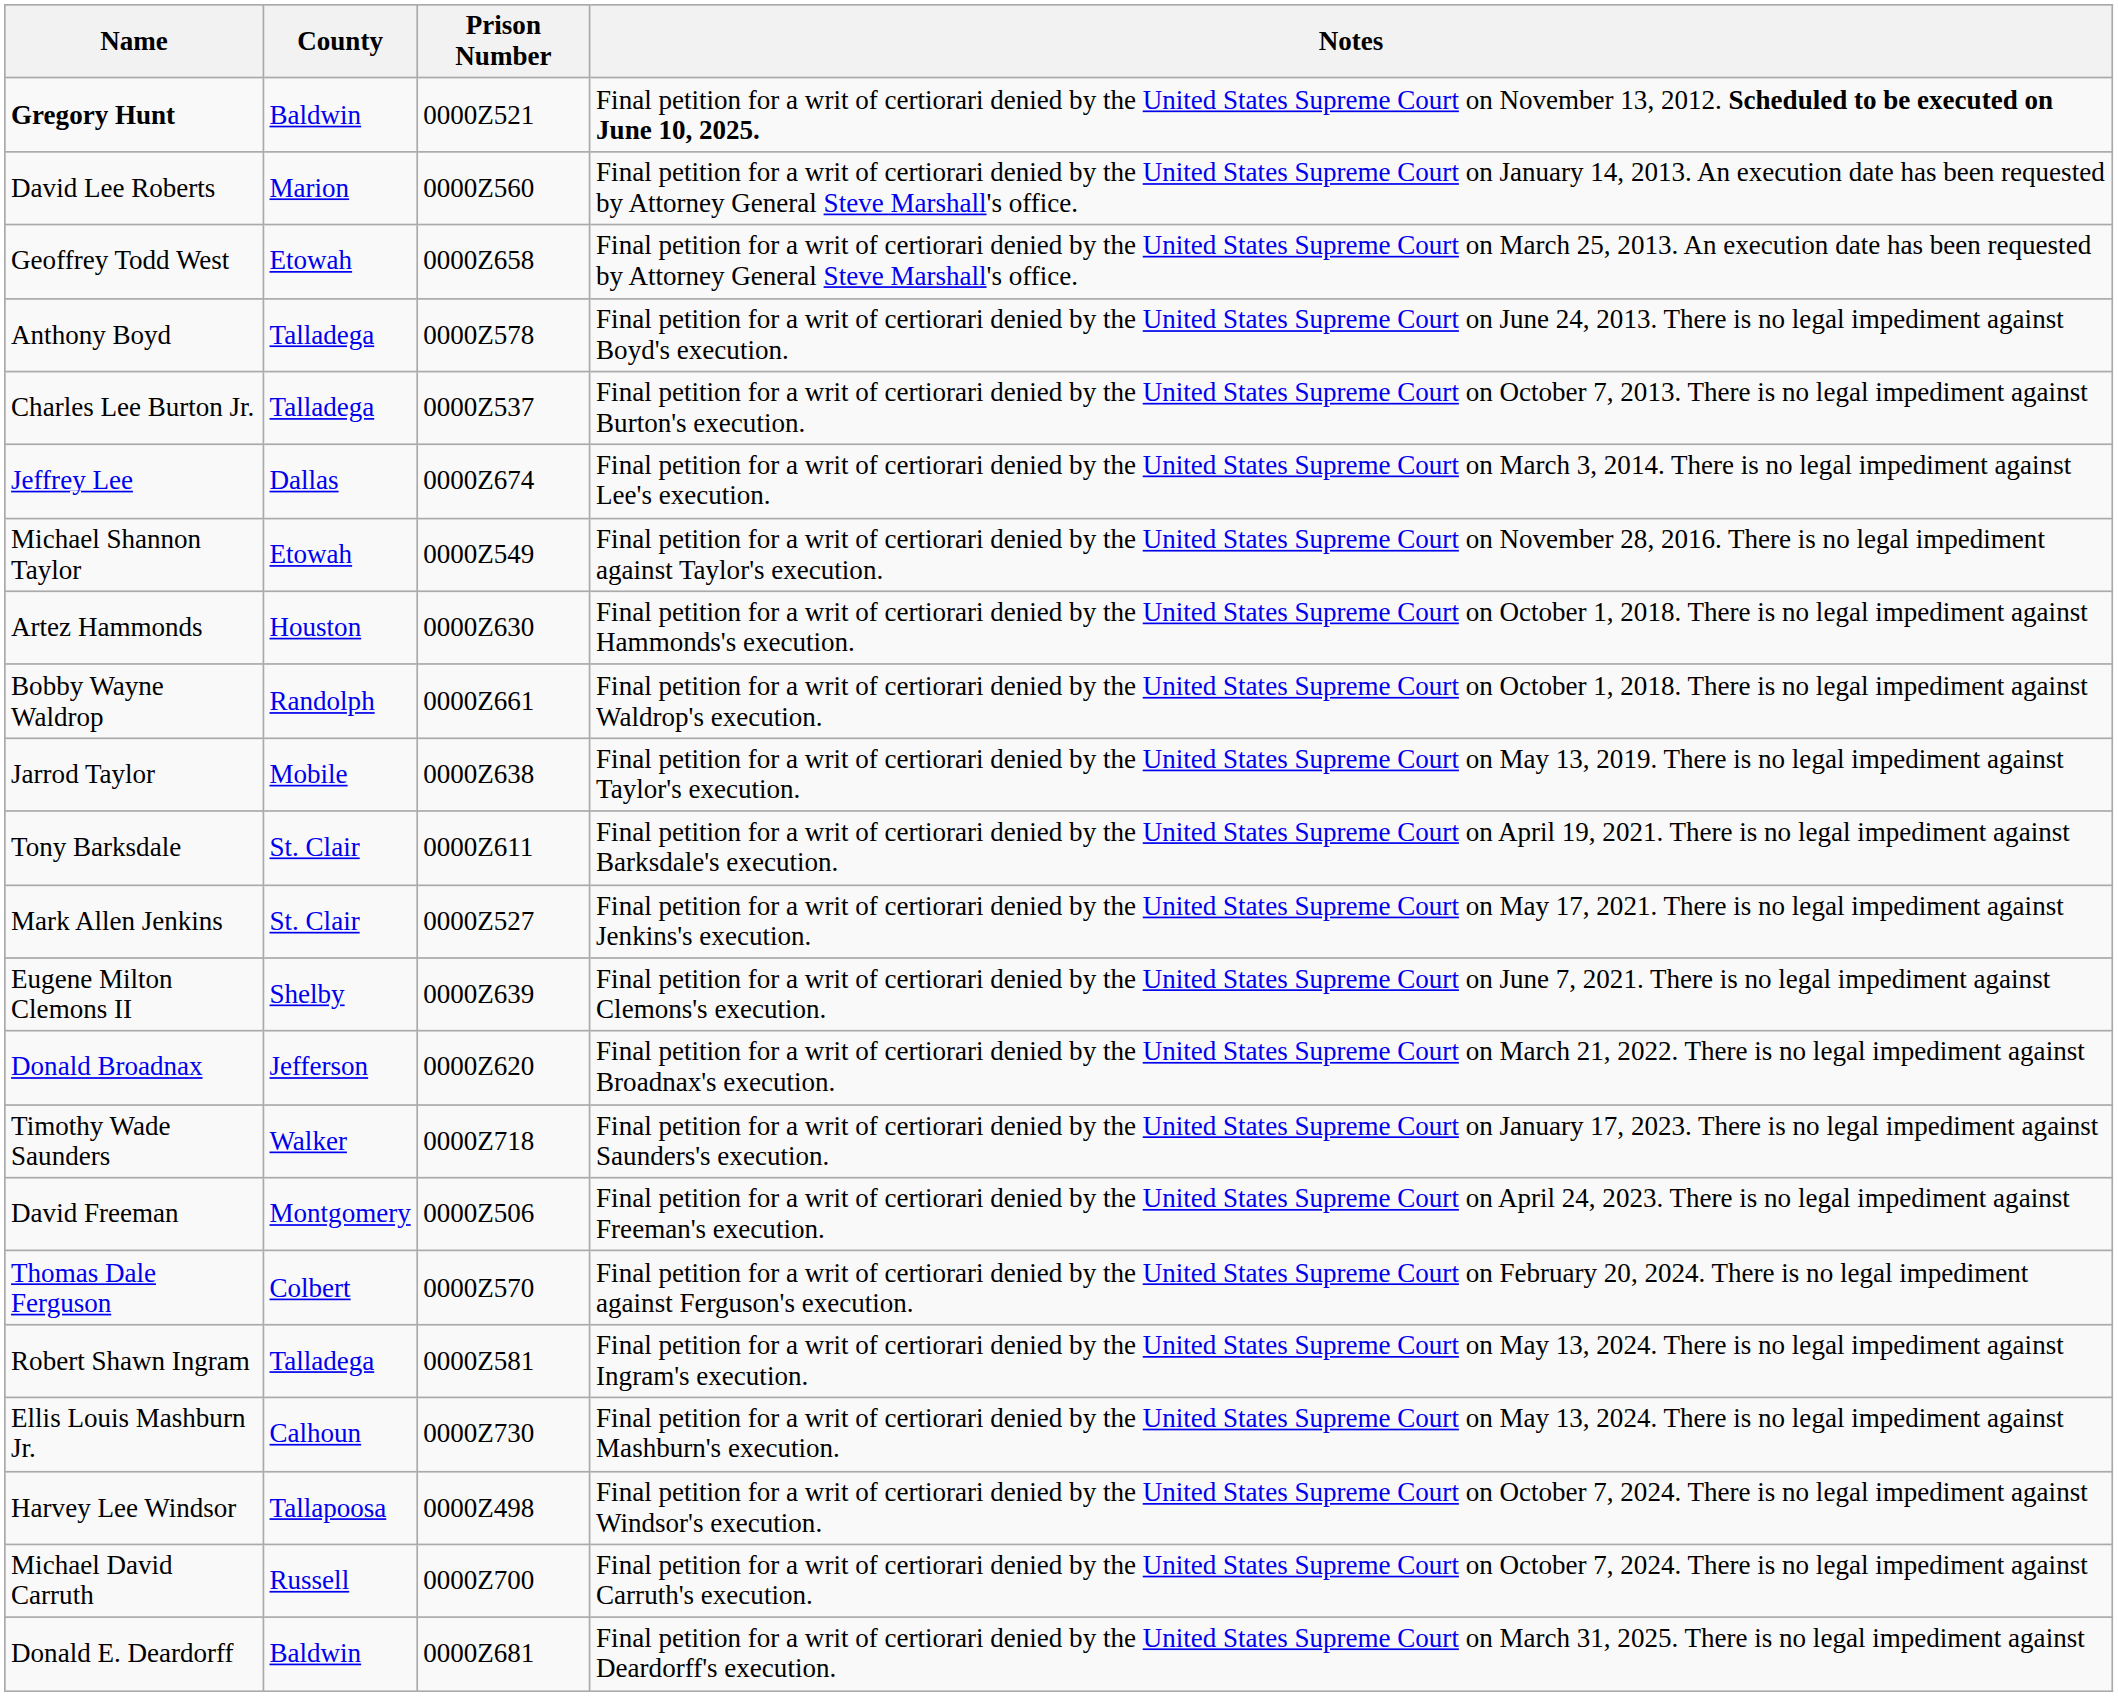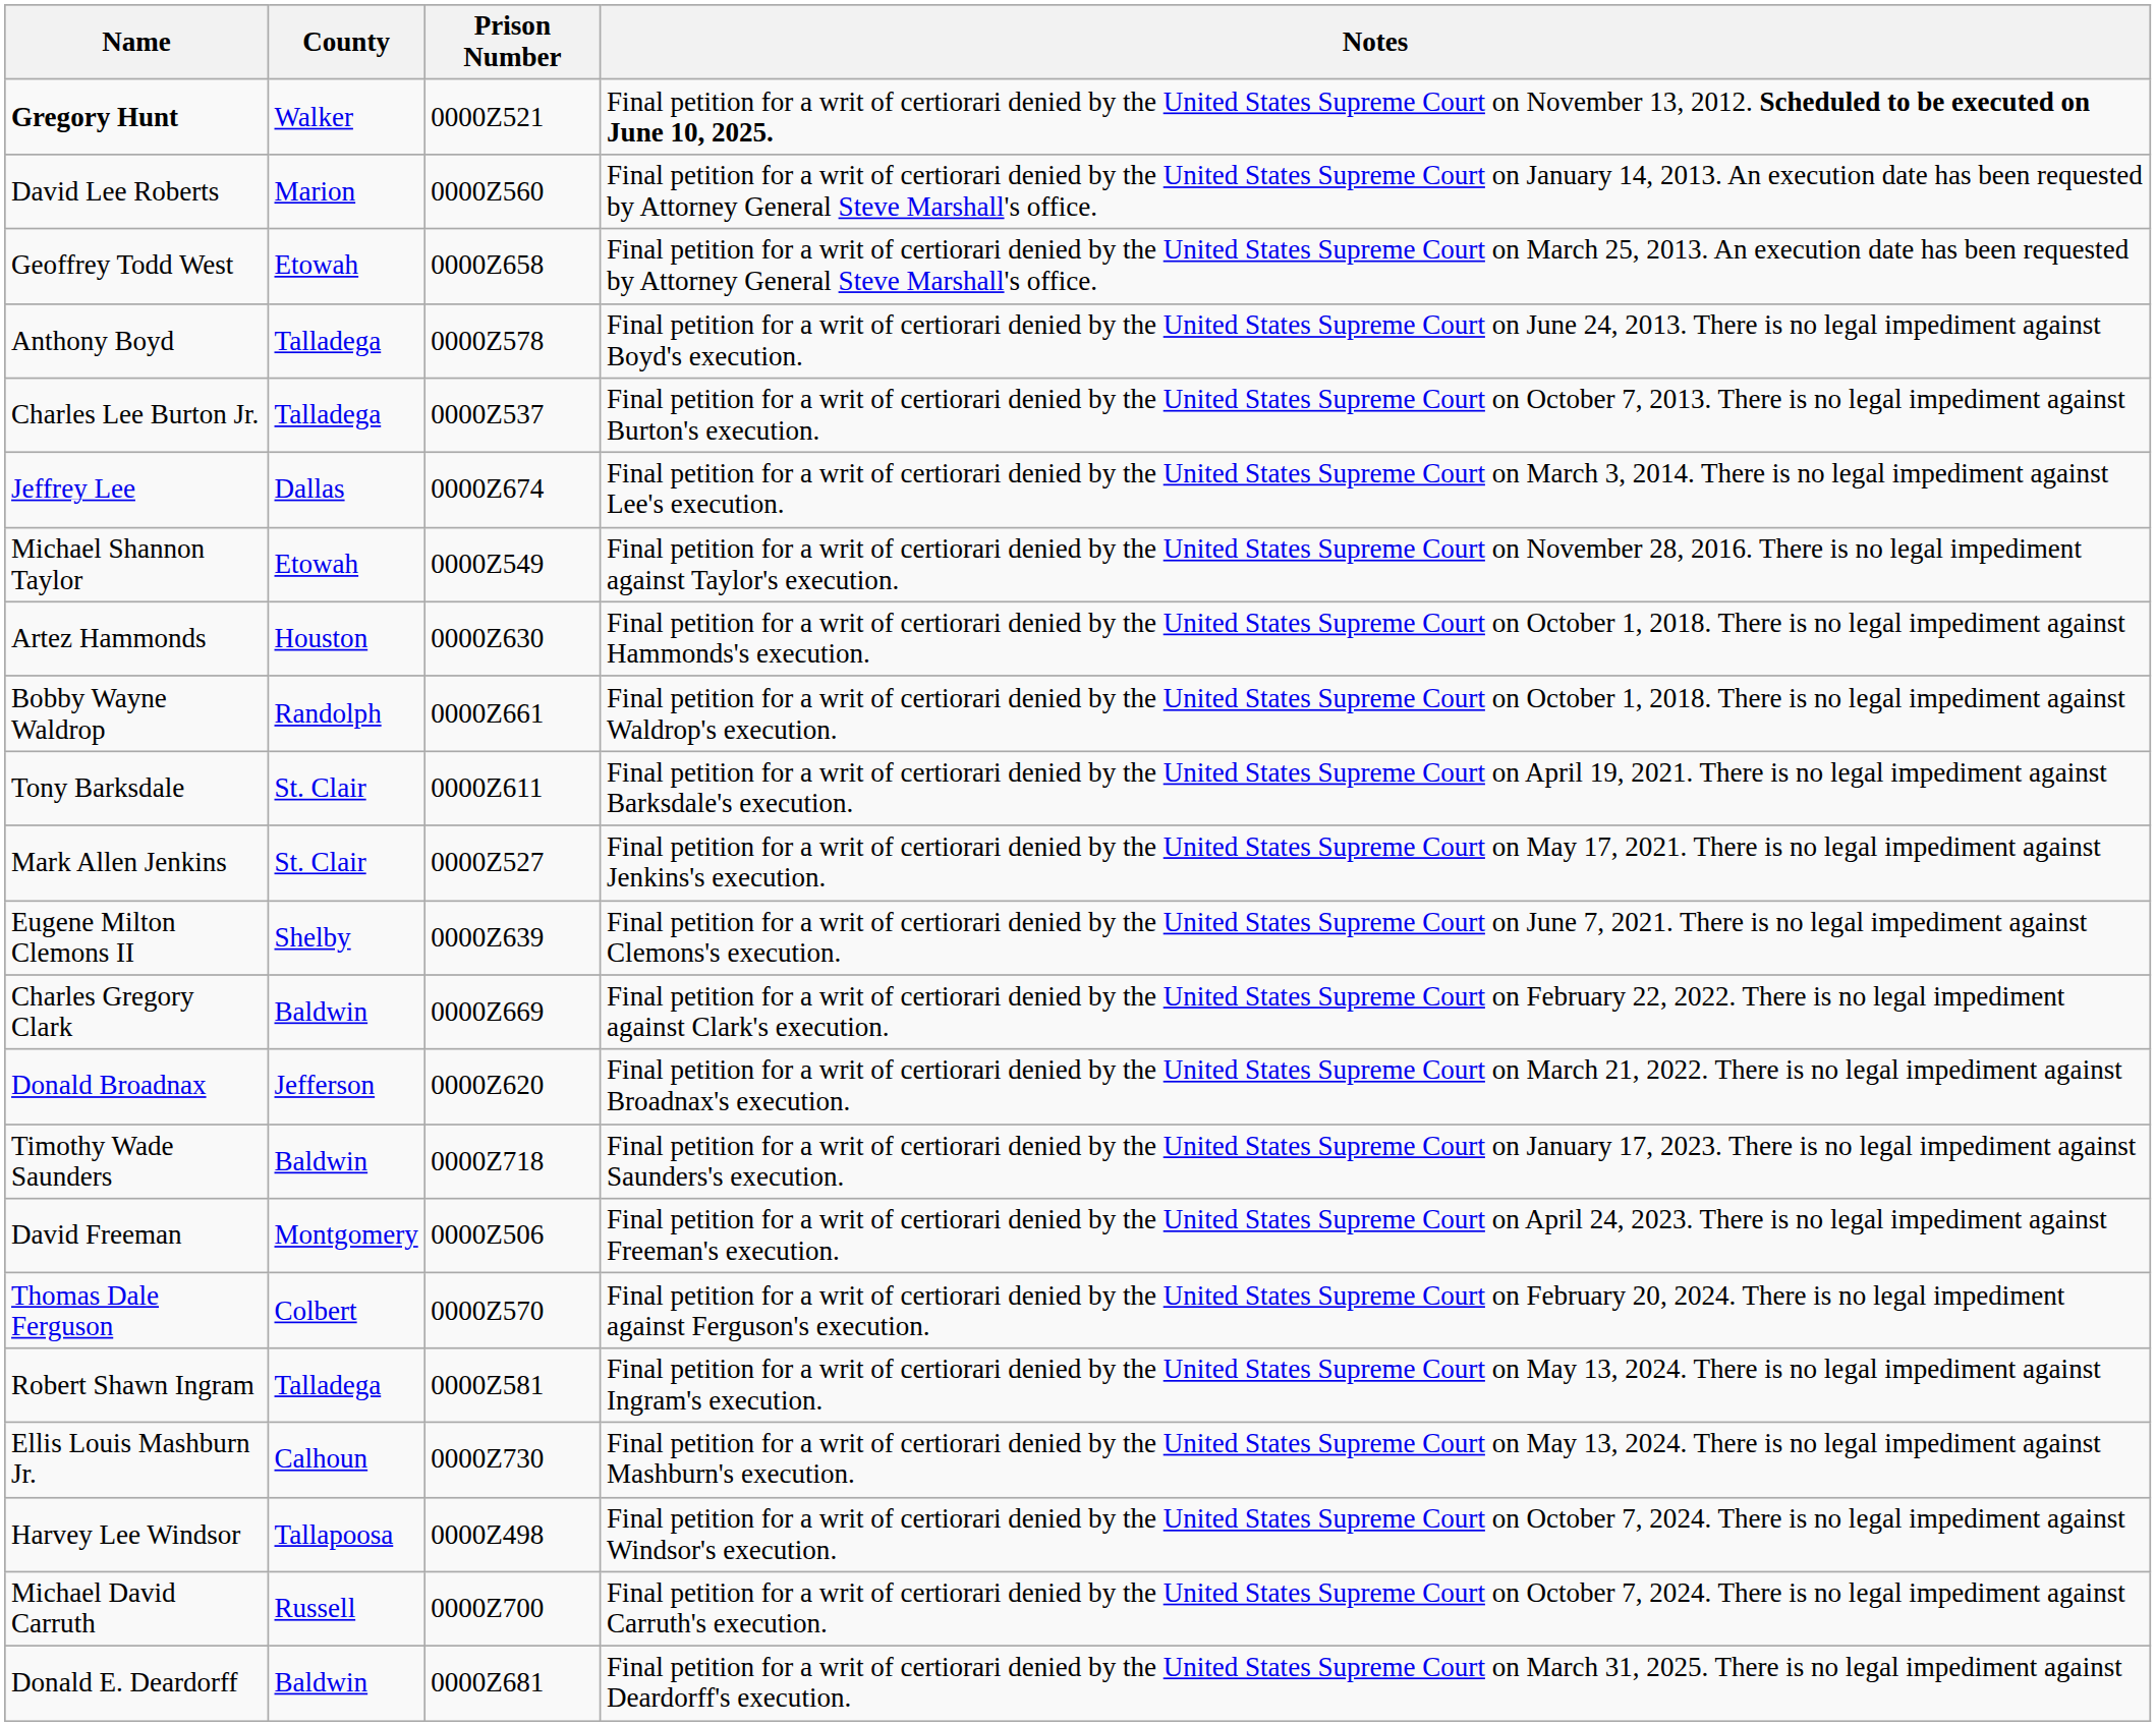 <table class="wikitable sortable">
 <tr>
 <th>Name</th>
 <th>County</th>
 <th>Prison Number</th>
 <th>Notes</th>
 </tr>
 <tr>
 <td><strong>Gregory Hunt</strong></td>
-<td><a href='#'>Baldwin</a></td>
+<td><a href='#'>Walker</a></td>
 <td>0000Z521</td>
 <td>Final petition for a writ of certiorari denied by the <a href='#'>United States Supreme Court</a> on November 13, 2012. <strong>Scheduled to be executed on June 10, 2025.</strong></td>
 </tr>
 <tr>
 <td>David Lee Roberts</td>
 <td><a href='#'>Marion</a></td>
 <td>0000Z560</td>
 <td>Final petition for a writ of certiorari denied by the <a href='#'>United States Supreme Court</a> on January 14, 2013. An execution date has been requested by Attorney General <a href='#'>Steve Marshall</a>'s office.</td>
 </tr>
 <tr>
 <td>Geoffrey Todd West</td>
 <td><a href='#'>Etowah</a></td>
 <td>0000Z658</td>
 <td>Final petition for a writ of certiorari denied by the <a href='#'>United States Supreme Court</a> on March 25, 2013. An execution date has been requested by Attorney General <a href='#'>Steve Marshall</a>'s office.</td>
 </tr>
 <tr>
 <td>Anthony Boyd</td>
 <td><a href='#'>Talladega</a></td>
 <td>0000Z578</td>
 <td>Final petition for a writ of certiorari denied by the <a href='#'>United States Supreme Court</a> on June 24, 2013. There is no legal impediment against Boyd's execution.</td>
 </tr>
 <tr>
 <td>Charles Lee Burton Jr.</td>
 <td><a href='#'>Talladega</a></td>
 <td>0000Z537</td>
 <td>Final petition for a writ of certiorari denied by the <a href='#'>United States Supreme Court</a> on October 7, 2013. There is no legal impediment against Burton's execution.</td>
 </tr>
 <tr>
 <td><a href='#'>Jeffrey Lee</a></td>
 <td><a href='#'>Dallas</a></td>
 <td>0000Z674</td>
 <td>Final petition for a writ of certiorari denied by the <a href='#'>United States Supreme Court</a> on March 3, 2014. There is no legal impediment against Lee's execution.</td>
 </tr>
 <tr>
 <td>Michael Shannon Taylor</td>
 <td><a href='#'>Etowah</a></td>
 <td>0000Z549</td>
 <td>Final petition for a writ of certiorari denied by the <a href='#'>United States Supreme Court</a> on November 28, 2016. There is no legal impediment against Taylor's execution.</td>
 </tr>
 <tr>
 <td>Artez Hammonds</td>
 <td><a href='#'>Houston</a></td>
 <td>0000Z630</td>
 <td>Final petition for a writ of certiorari denied by the <a href='#'>United States Supreme Court</a> on October 1, 2018. There is no legal impediment against Hammonds's execution.</td>
 </tr>
 <tr>
 <td>Bobby Wayne Waldrop</td>
 <td><a href='#'>Randolph</a></td>
 <td>0000Z661</td>
 <td>Final petition for a writ of certiorari denied by the <a href='#'>United States Supreme Court</a> on October 1, 2018. There is no legal impediment against Waldrop's execution.</td>
 </tr>
 <tr>
-<td>Jarrod Taylor</td>
-<td><a href='#'>Mobile</a></td>
-<td>0000Z638</td>
-<td>Final petition for a writ of certiorari denied by the <a href='#'>United States Supreme Court</a> on May 13, 2019. There is no legal impediment against Taylor's execution.</td>
-</tr>
-<tr>
 <td>Tony Barksdale</td>
 <td><a href='#'>St. Clair</a></td>
 <td>0000Z611</td>
 <td>Final petition for a writ of certiorari denied by the <a href='#'>United States Supreme Court</a> on April 19, 2021. There is no legal impediment against Barksdale's execution.</td>
 </tr>
 <tr>
 <td>Mark Allen Jenkins</td>
 <td><a href='#'>St. Clair</a></td>
 <td>0000Z527</td>
 <td>Final petition for a writ of certiorari denied by the <a href='#'>United States Supreme Court</a> on May 17, 2021. There is no legal impediment against Jenkins's execution.</td>
 </tr>
 <tr>
 <td>Eugene Milton Clemons II</td>
 <td><a href='#'>Shelby</a></td>
 <td>0000Z639</td>
 <td>Final petition for a writ of certiorari denied by the <a href='#'>United States Supreme Court</a> on June 7, 2021. There is no legal impediment against Clemons's execution.</td>
 </tr>
 <tr>
+<td>Charles Gregory Clark</td>
+<td><a href='#'>Baldwin</a></td>
+<td>0000Z669</td>
+<td>Final petition for a writ of certiorari denied by the <a href='#'>United States Supreme Court</a> on February 22, 2022. There is no legal impediment against Clark's execution.</td>
+</tr>
+<tr>
 <td><a href='#'>Donald Broadnax</a></td>
 <td><a href='#'>Jefferson</a></td>
 <td>0000Z620</td>
 <td>Final petition for a writ of certiorari denied by the <a href='#'>United States Supreme Court</a> on March 21, 2022. There is no legal impediment against Broadnax's execution.</td>
 </tr>
 <tr>
 <td>Timothy Wade Saunders</td>
-<td><a href='#'>Walker</a></td>
+<td><a href='#'>Baldwin</a></td>
 <td>0000Z718</td>
 <td>Final petition for a writ of certiorari denied by the <a href='#'>United States Supreme Court</a> on January 17, 2023. There is no legal impediment against Saunders's execution.</td>
 </tr>
 <tr>
 <td>David Freeman</td>
 <td><a href='#'>Montgomery</a></td>
 <td>0000Z506</td>
 <td>Final petition for a writ of certiorari denied by the <a href='#'>United States Supreme Court</a> on April 24, 2023. There is no legal impediment against Freeman's execution.</td>
 </tr>
 <tr>
 <td><a href='#'>Thomas Dale Ferguson</a></td>
 <td><a href='#'>Colbert</a></td>
 <td>0000Z570</td>
 <td>Final petition for a writ of certiorari denied by the <a href='#'>United States Supreme Court</a> on February 20, 2024. There is no legal impediment against Ferguson's execution.</td>
 </tr>
 <tr>
 <td>Robert Shawn Ingram</td>
 <td><a href='#'>Talladega</a></td>
 <td>0000Z581</td>
 <td>Final petition for a writ of certiorari denied by the <a href='#'>United States Supreme Court</a> on May 13, 2024. There is no legal impediment against Ingram's execution.</td>
 </tr>
 <tr>
 <td>Ellis Louis Mashburn Jr.</td>
 <td><a href='#'>Calhoun</a></td>
 <td>0000Z730</td>
 <td>Final petition for a writ of certiorari denied by the <a href='#'>United States Supreme Court</a> on May 13, 2024. There is no legal impediment against Mashburn's execution.</td>
 </tr>
 <tr>
 <td>Harvey Lee Windsor</td>
 <td><a href='#'>Tallapoosa</a></td>
 <td>0000Z498</td>
 <td>Final petition for a writ of certiorari denied by the <a href='#'>United States Supreme Court</a> on October 7, 2024. There is no legal impediment against Windsor's execution.</td>
 </tr>
 <tr>
 <td>Michael David Carruth</td>
 <td><a href='#'>Russell</a></td>
 <td>0000Z700</td>
 <td>Final petition for a writ of certiorari denied by the <a href='#'>United States Supreme Court</a> on October 7, 2024. There is no legal impediment against Carruth's execution.</td>
 </tr>
 <tr>
 <td>Donald E. Deardorff</td>
 <td><a href='#'>Baldwin</a></td>
 <td>0000Z681</td>
 <td>Final petition for a writ of certiorari denied by the <a href='#'>United States Supreme Court</a> on March 31, 2025. There is no legal impediment against Deardorff's execution.</td>
 </tr>
 <tr>
 </tr>
 </table>
